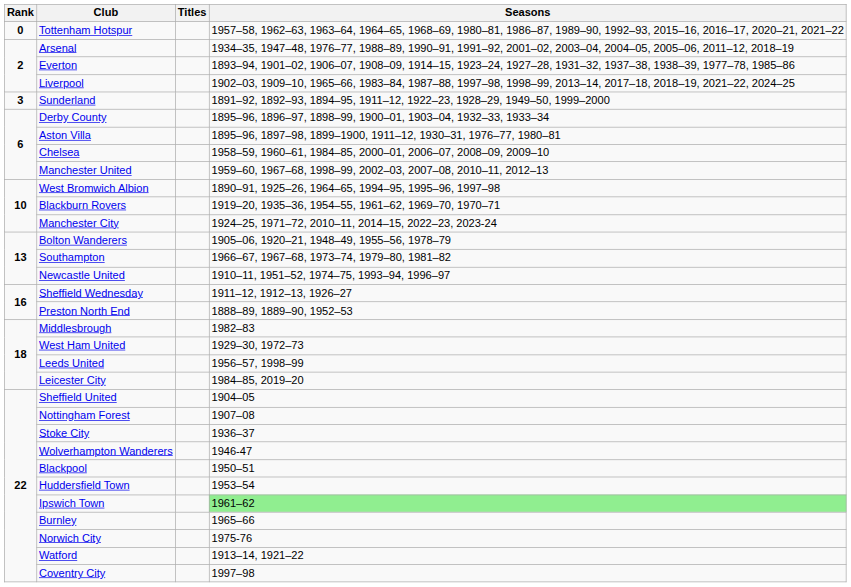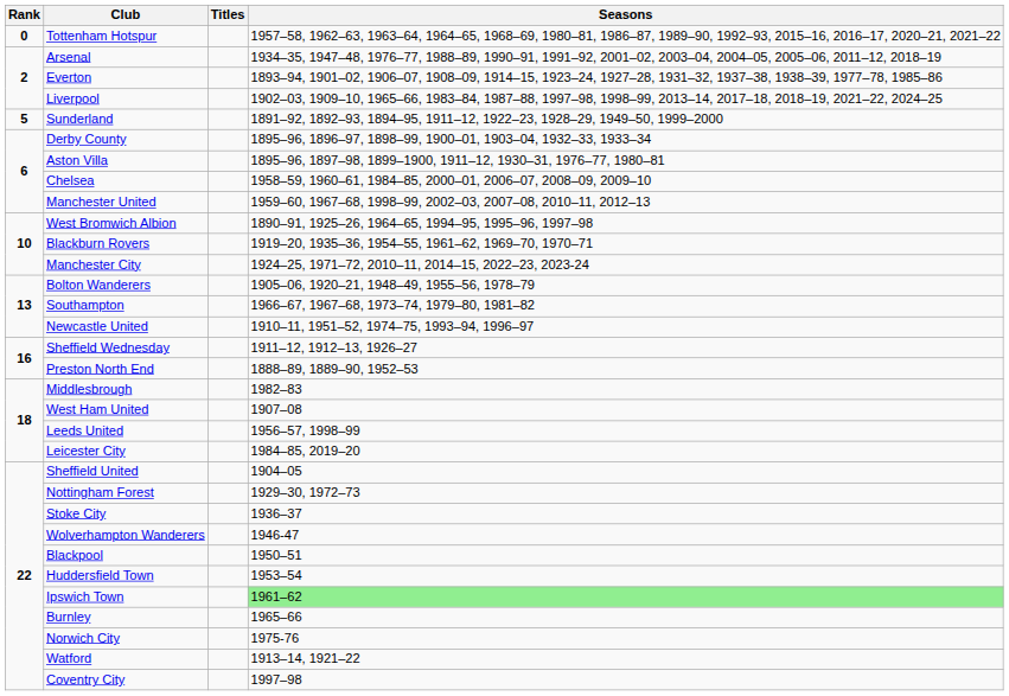 <table class="wikitable">
 <tr>
 <th>Rank</th>
 <th>Club</th>
 <th>Titles</th>
 <th>Seasons</th>
 </tr>
 <tr>
 <td style="text-align:center"><strong>0</strong></td>
 <td><a href='#'>Tottenham Hotspur</a></td>
 <td></td>
 <td>1957–58, 1962–63, 1963–64, 1964–65, 1968–69, 1980–81, 1986–87, 1989–90, 1992–93, 2015–16, 2016–17, 2020–21, 2021–22</td>
 </tr>
 <tr>
 <td style="text-align:center" rowspan="3"><strong>2</strong></td>
 <td><a href='#'>Arsenal</a></td>
 <td></td>
 <td>1934–35, 1947–48, 1976–77, 1988–89, 1990–91, 1991–92, 2001–02, 2003–04, 2004–05, 2005–06, 2011–12, 2018–19</td>
 </tr>
 <tr>
 <td><a href='#'>Everton</a></td>
 <td></td>
 <td>1893–94, 1901–02, 1906–07, 1908–09, 1914–15, 1923–24, 1927–28, 1931–32, 1937–38, 1938–39, 1977–78, 1985–86</td>
 </tr>
 <tr>
 <td><a href='#'>Liverpool</a></td>
 <td></td>
 <td>1902–03, 1909–10, 1965–66, 1983–84, 1987–88, 1997–98, 1998–99, 2013–14, 2017–18, 2018–19, 2021–22, 2024–25</td>
 </tr>
 <tr>
-<td style="text-align:center"><strong>3</strong></td>
+<td style="text-align:center"><strong>5</strong></td>
 <td><a href='#'>Sunderland</a></td>
 <td></td>
 <td>1891–92, 1892–93, 1894–95, 1911–12, 1922–23, 1928–29, 1949–50, 1999–2000</td>
 </tr>
 <tr>
 <td style="text-align:center"rowspan="4"><strong>6</strong></td>
 <td><a href='#'>Derby County</a></td>
 <td></td>
 <td>1895–96, 1896–97, 1898–99, 1900–01, 1903–04, 1932–33, 1933–34</td>
 </tr>
 <tr>
 <td><a href='#'>Aston Villa</a></td>
 <td></td>
 <td>1895–96, 1897–98, 1899–1900, 1911–12, 1930–31, 1976–77, 1980–81</td>
 </tr>
 <tr>
 <td><a href='#'>Chelsea</a></td>
 <td></td>
 <td>1958–59, 1960–61, 1984–85, 2000–01, 2006–07, 2008–09, 2009–10</td>
 </tr>
 <tr>
 <td><a href='#'>Manchester United</a></td>
 <td></td>
 <td>1959–60, 1967–68, 1998–99, 2002–03, 2007–08, 2010–11, 2012–13</td>
 </tr>
 <tr>
 <td rowspan="3" style="text-align:center"><strong>10</strong></td>
 <td><a href='#'>West Bromwich Albion</a></td>
 <td></td>
 <td>1890–91, 1925–26, 1964–65, 1994–95, 1995–96, 1997–98</td>
 </tr>
 <tr>
 <td><a href='#'>Blackburn Rovers</a></td>
 <td></td>
 <td>1919–20, 1935–36, 1954–55, 1961–62, 1969–70, 1970–71</td>
 </tr>
 <tr>
 <td><a href='#'>Manchester City</a></td>
 <td></td>
 <td>1924–25, 1971–72, 2010–11, 2014–15, 2022–23, 2023-24</td>
 </tr>
 <tr>
 <td rowspan="3" style="text-align:center"><strong>13</strong></td>
 <td><a href='#'>Bolton Wanderers</a></td>
 <td></td>
 <td>1905–06, 1920–21, 1948–49, 1955–56, 1978–79</td>
 </tr>
 <tr>
 <td><a href='#'>Southampton</a></td>
 <td></td>
 <td>1966–67, 1967–68, 1973–74, 1979–80, 1981–82</td>
 </tr>
 <tr>
 <td><a href='#'>Newcastle United</a></td>
 <td></td>
 <td>1910–11, 1951–52, 1974–75, 1993–94, 1996–97</td>
 </tr>
 <tr>
 <td style="text-align:center" rowspan="2"><strong>16</strong></td>
 <td><a href='#'>Sheffield Wednesday</a></td>
 <td></td>
 <td>1911–12, 1912–13, 1926–27</td>
 </tr>
 <tr>
 <td><a href='#'>Preston North End</a></td>
 <td></td>
 <td>1888–89, 1889–90, 1952–53</td>
 </tr>
 <tr>
 <td style="text-align:center" rowspan="4"><strong>18</strong></td>
 <td><a href='#'>Middlesbrough</a></td>
 <td></td>
 <td>1982–83</td>
 </tr>
 <tr>
 <td><a href='#'>West Ham United</a></td>
 <td></td>
-<td>1929–30, 1972–73</td>
+<td>1907–08</td>
 </tr>
 <tr>
 <td><a href='#'>Leeds United</a></td>
 <td></td>
 <td>1956–57, 1998–99</td>
 </tr>
 <tr>
 <td><a href='#'>Leicester City</a></td>
 <td></td>
 <td>1984–85, 2019–20</td>
 </tr>
 <tr Leister also won in 2015-16>
 <td style="text-align:center" rowspan="11"><strong>22</strong></td>
 <td><a href='#'>Sheffield United</a></td>
 <td></td>
 <td>1904–05</td>
 </tr>
 <tr>
 <td><a href='#'>Nottingham Forest</a></td>
 <td></td>
-<td>1907–08</td>
+<td>1929–30, 1972–73</td>
 </tr>
 <tr>
 <td><a href='#'>Stoke City</a></td>
 <td></td>
 <td>1936–37</td>
 </tr>
 <tr>
 <td><a href='#'>Wolverhampton Wanderers</a></td>
 <td></td>
 <td>1946-47</td>
 </tr>
 <tr>
 <td><a href='#'>Blackpool</a></td>
 <td></td>
 <td>1950–51</td>
 </tr>
 <tr>
 <td><a href='#'>Huddersfield Town</a></td>
 <td></td>
 <td>1953–54</td>
 </tr>
 <tr>
 <td><a href='#'>Ipswich Town</a></td>
 <td></td>
 <td style="background: lightgreen;">1961–62</td>
 </tr>
 <tr>
 <td><a href='#'>Burnley</a></td>
 <td></td>
 <td>1965–66</td>
 </tr>
 <tr>
 <td><a href='#'>Norwich City</a></td>
 <td></td>
 <td>1975-76</td>
 </tr>
 <tr>
 <td><a href='#'>Watford</a></td>
 <td></td>
 <td>1913–14, 1921–22</td>
 </tr>
 <tr>
 <td><a href='#'>Coventry City</a></td>
 <td></td>
 <td>1997–98</td>
 </tr>
 </table>
